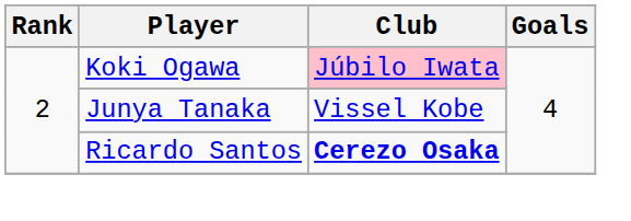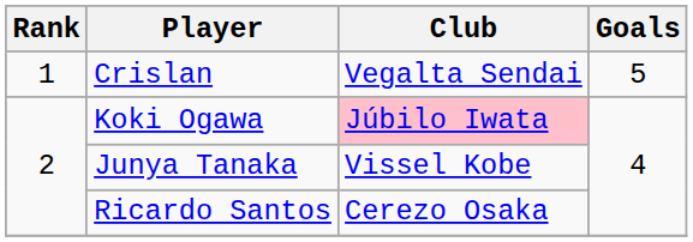 <table class="wikitable" style="text-align:central">
 <tr>
 <th>Rank</th>
 <th>Player</th>
 <th>Club</th>
 <th>Goals</th>
+</tr>
+<tr>
+<td rowspan=1 style="text-align:center;">1</td>
+<td> <a href='#'>Crislan</a></td>
+<td><a href='#'>Vegalta Sendai</a></td>
+<td rowspan=1 style="text-align:center;">5</td>
 </tr>
 <tr>
 <td rowspan=3 style="text-align:center;">2</td>
 <td> <a href='#'>Koki Ogawa</a></td>
 <td style="background: pink;"><a href='#'>Júbilo Iwata</a></td>
 <td rowspan=3 style="text-align:center;">4</td>
 </tr>
 <tr>
 <td> <a href='#'>Junya Tanaka</a></td>
 <td><a href='#'>Vissel Kobe</a></td>
 </tr>
 <tr>
 <td> <a href='#'>Ricardo Santos</a></td>
-<td><strong><a href='#'>Cerezo Osaka</a></strong></td>
+<td><a href='#'>Cerezo Osaka</a></td>
 </tr>
 <tr>
 </tr>
 </table>
